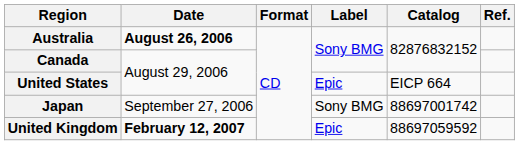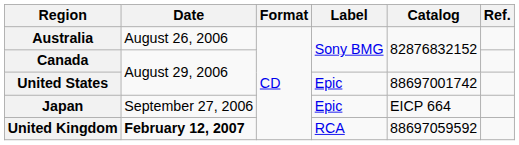 <table class="wikitable plainrowheaders">
 <tr>
 <th>Region</th>
 <th>Date</th>
 <th>Format</th>
 <th>Label</th>
 <th>Catalog</th>
 <th>Ref.</th>
 </tr>
 <tr>
 <th scope="row">Australia</th>
-<td><strong>August 26, 2006</strong></td>
+<td>August 26, 2006</td>
 <td rowspan="6"><a href='#'>CD</a></td>
 <td rowspan="2"><a href='#'>Sony BMG</a></td>
 <td rowspan="2">82876832152</td>
 <td></td>
 </tr>
 <tr>
 <th scope="row">Canada</th>
 <td rowspan="2">August 29, 2006</td>
 <td></td>
 </tr>
 <tr>
 <th scope="row">United States</th>
 <td><a href='#'>Epic</a></td>
-<td>EICP 664</td>
+<td>88697001742</td>
 <td></td>
 </tr>
 <tr>
 <th scope="row">Japan</th>
 <td>September 27, 2006</td>
-<td>Sony BMG</td>
-<td>88697001742</td>
+<td><a href='#'>Epic</a></td>
+<td>EICP 664</td>
 <td></td>
 </tr>
 <tr>
 <th scope="row">United Kingdom</th>
 <td><strong>February 12, 2007</strong></td>
-<td><a href='#'>Epic</a></td>
+<td><a href='#'>RCA</a></td>
 <td rowspan="1">88697059592</td>
 <td></td>
 </tr>
 </table>
